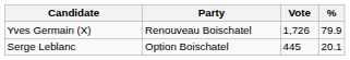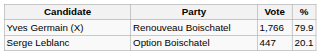 <table class="wikitable">
 <tr>
 <th bgcolor="#DDDDFF" width="200px">Candidate</th>
 <th bgcolor="#DDDDFF" width="200px">Party</th>
 <th bgcolor="#DDDDFF" width="50px">Vote</th>
 <th bgcolor="#DDDDFF" width="30px">%</th>
 </tr>
 <tr>
 <td>Yves Germain (X)</td>
 <td>Renouveau Boischatel</td>
-<td>1,726</td>
+<td>1,766</td>
 <td>79.9</td>
 </tr>
 <tr>
 <td>Serge Leblanc</td>
 <td>Option Boischatel</td>
-<td>445</td>
+<td>447</td>
 <td>20.1</td>
 </tr>
 </table>
